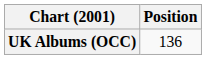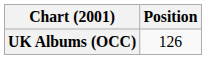 <table class="wikitable plainrowheaders" style="text-align:center">
 <tr>
 <th scope="col">Chart (2001)</th>
 <th scope="col">Position</th>
 </tr>
 <tr>
 <th scope="row">UK Albums (OCC)</th>
-<td>136</td>
+<td>126</td>
 </tr>
 </table>
